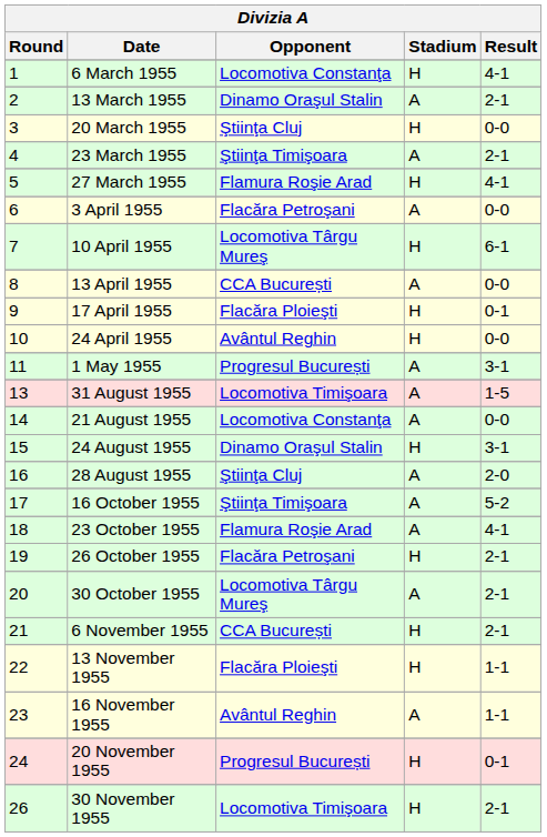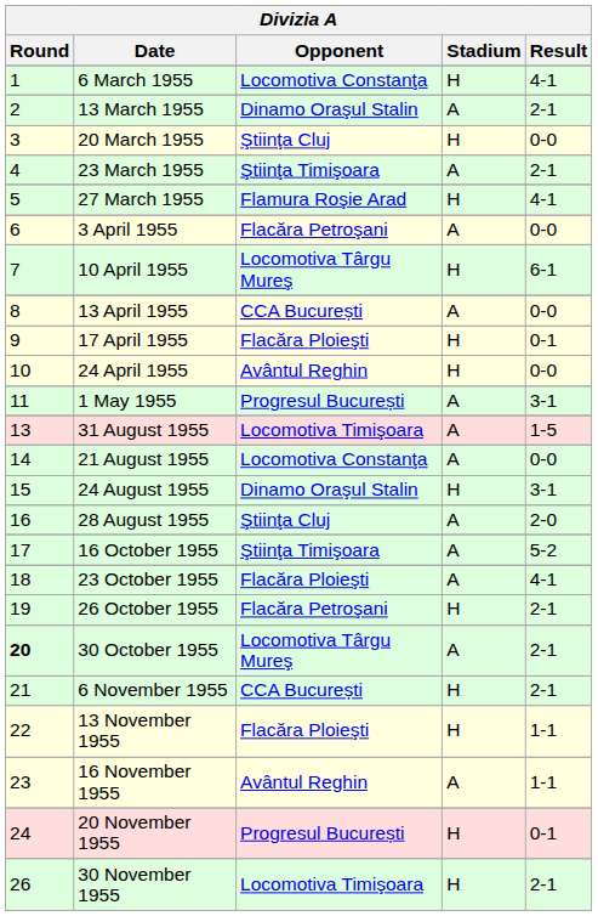 <table class="wikitable" style="width:80%;">
 <tr>
 <th colspan="5" style="text-align:center;"><em>Divizia A</em></th>
 </tr>
 <tr>
 <th>Round</th>
 <th>Date</th>
 <th>Opponent</th>
 <th>Stadium</th>
 <th>Result</th>
 </tr>
 <tr>
 </tr>
 <tr bgcolor="#ddffdd">
 <td>1</td>
 <td>6 March 1955</td>
 <td><a href='#'>Locomotiva Constanţa</a></td>
 <td>H</td>
 <td>4-1</td>
 </tr>
 <tr>
 </tr>
 <tr bgcolor="#ddffdd">
 <td>2</td>
 <td>13 March 1955</td>
 <td><a href='#'>Dinamo Oraşul Stalin</a></td>
 <td>A</td>
 <td>2-1</td>
 </tr>
 <tr>
 </tr>
 <tr bgcolor="#ffffdd">
 <td>3</td>
 <td>20 March 1955</td>
 <td><a href='#'>Ştiinţa Cluj</a></td>
 <td>H</td>
 <td>0-0</td>
 </tr>
 <tr>
 </tr>
 <tr bgcolor="#ddffdd">
 <td>4</td>
 <td>23 March 1955</td>
 <td><a href='#'>Ştiinţa Timişoara</a></td>
 <td>A</td>
 <td>2-1</td>
 </tr>
 <tr>
 </tr>
 <tr bgcolor="#ddffdd">
 <td>5</td>
 <td>27 March 1955</td>
 <td><a href='#'>Flamura Roşie Arad</a></td>
 <td>H</td>
 <td>4-1</td>
 </tr>
 <tr>
 </tr>
 <tr bgcolor="#ffffdd">
 <td>6</td>
 <td>3 April 1955</td>
 <td><a href='#'>Flacăra Petroşani</a></td>
 <td>A</td>
 <td>0-0</td>
 </tr>
 <tr>
 </tr>
 <tr bgcolor="#ddffdd">
 <td>7</td>
 <td>10 April 1955</td>
 <td><a href='#'>Locomotiva Târgu Mureş</a></td>
 <td>H</td>
 <td>6-1</td>
 </tr>
 <tr>
 </tr>
 <tr bgcolor="#ffffdd">
 <td>8</td>
 <td>13 April 1955</td>
 <td><a href='#'>CCA București</a></td>
 <td>A</td>
 <td>0-0</td>
 </tr>
 <tr>
 </tr>
 <tr bgcolor="#ffffdd">
 <td>9</td>
 <td>17 April 1955</td>
 <td><a href='#'>Flacăra Ploieşti</a></td>
 <td>H</td>
 <td>0-1</td>
 </tr>
 <tr>
 </tr>
 <tr bgcolor="#ffffdd">
 <td>10</td>
 <td>24 April 1955</td>
 <td><a href='#'>Avântul Reghin</a></td>
 <td>H</td>
 <td>0-0</td>
 </tr>
 <tr>
 </tr>
 <tr bgcolor="#ddffdd">
 <td>11</td>
 <td>1 May 1955</td>
 <td><a href='#'>Progresul București</a></td>
 <td>A</td>
 <td>3-1</td>
 </tr>
 <tr>
 </tr>
 <tr bgcolor="#ffdddd">
 <td>13</td>
 <td>31 August 1955</td>
 <td><a href='#'>Locomotiva Timişoara</a></td>
 <td>A</td>
 <td>1-5</td>
 </tr>
 <tr>
 </tr>
 <tr bgcolor="#ddffdd">
 <td>14</td>
 <td>21 August 1955</td>
 <td><a href='#'>Locomotiva Constanţa</a></td>
 <td>A</td>
 <td>0-0</td>
 </tr>
 <tr>
 </tr>
 <tr bgcolor="#ddffdd">
 <td>15</td>
 <td>24 August 1955</td>
 <td><a href='#'>Dinamo Oraşul Stalin</a></td>
 <td>H</td>
 <td>3-1</td>
 </tr>
 <tr>
 </tr>
 <tr bgcolor="#ddffdd">
 <td>16</td>
 <td>28 August 1955</td>
 <td><a href='#'>Ştiinţa Cluj</a></td>
 <td>A</td>
 <td>2-0</td>
 </tr>
 <tr>
 </tr>
 <tr bgcolor="#ddffdd">
 <td>17</td>
 <td>16 October 1955</td>
 <td><a href='#'>Ştiinţa Timişoara</a></td>
 <td>A</td>
 <td>5-2</td>
 </tr>
 <tr>
 </tr>
 <tr bgcolor="#ddffdd">
 <td>18</td>
 <td>23 October 1955</td>
-<td><a href='#'>Flamura Roşie Arad</a></td>
+<td><a href='#'>Flacăra Ploieşti</a></td>
 <td>A</td>
 <td>4-1</td>
 </tr>
 <tr>
 </tr>
 <tr bgcolor="#ddffdd">
 <td>19</td>
 <td>26 October 1955</td>
 <td><a href='#'>Flacăra Petroşani</a></td>
 <td>H</td>
 <td>2-1</td>
 </tr>
 <tr>
 </tr>
 <tr bgcolor="#ddffdd">
-<td>20</td>
+<td><strong>20</strong></td>
 <td>30 October 1955</td>
 <td><a href='#'>Locomotiva Târgu Mureş</a></td>
 <td>A</td>
 <td>2-1</td>
 </tr>
 <tr>
 </tr>
 <tr bgcolor="#ddffdd">
 <td>21</td>
 <td>6 November 1955</td>
 <td><a href='#'>CCA București</a></td>
 <td>H</td>
 <td>2-1</td>
 </tr>
 <tr>
 </tr>
 <tr bgcolor="#ffffdd">
 <td>22</td>
 <td>13 November 1955</td>
 <td><a href='#'>Flacăra Ploieşti</a></td>
 <td>H</td>
 <td>1-1</td>
 </tr>
 <tr>
 </tr>
 <tr bgcolor="#ffffdd">
 <td>23</td>
 <td>16 November 1955</td>
 <td><a href='#'>Avântul Reghin</a></td>
 <td>A</td>
 <td>1-1</td>
 </tr>
 <tr>
 </tr>
 <tr bgcolor="#ffdddd">
 <td>24</td>
 <td>20 November 1955</td>
 <td><a href='#'>Progresul București</a></td>
 <td>H</td>
 <td>0-1</td>
 </tr>
 <tr>
 </tr>
 <tr bgcolor="#ddffdd">
 <td>26</td>
 <td>30 November 1955</td>
 <td><a href='#'>Locomotiva Timişoara</a></td>
 <td>H</td>
 <td>2-1</td>
 </tr>
 <tr>
 </tr>
 </table>
